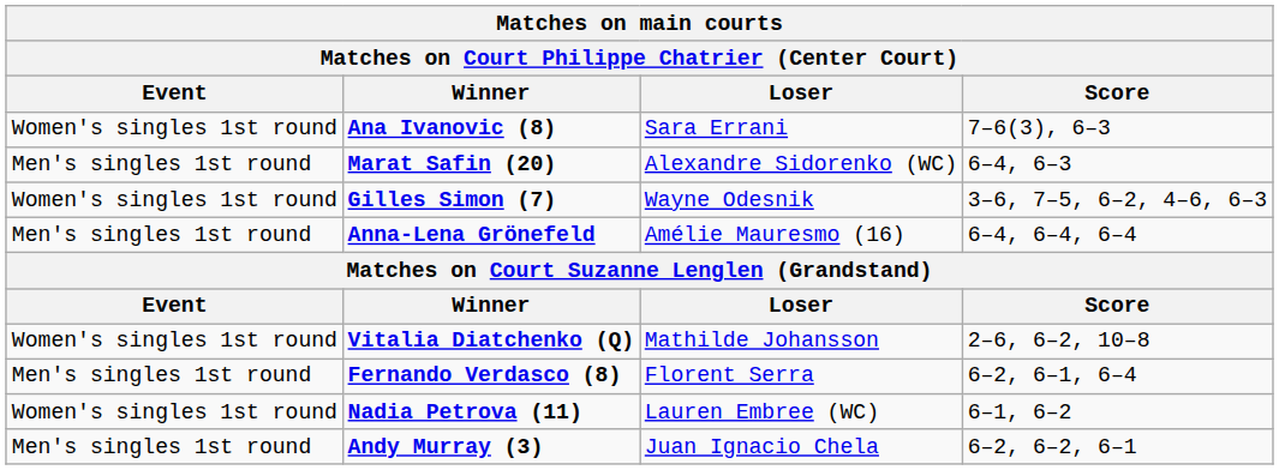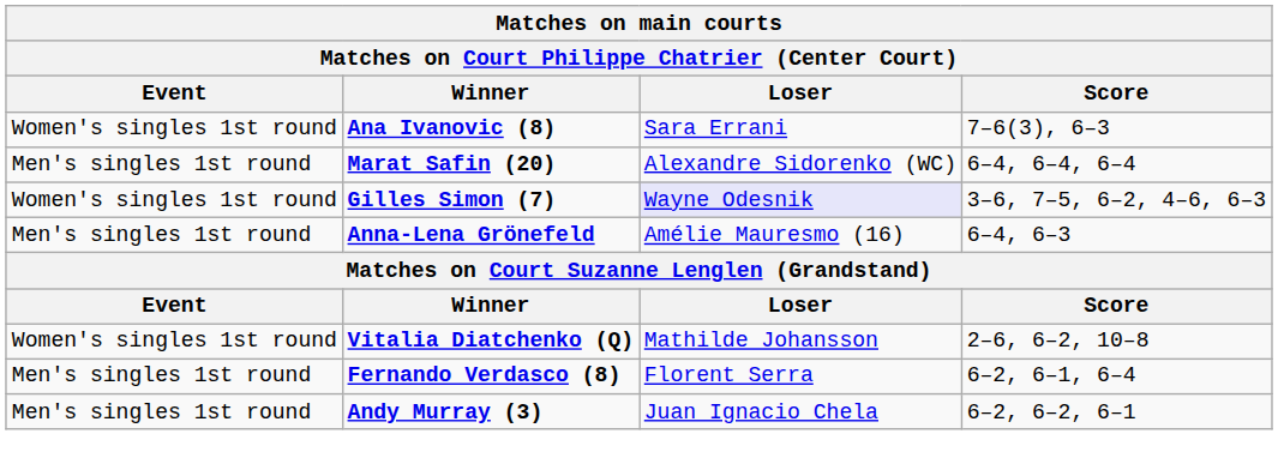 <table class="wikitable collapsible uncollapsed" style="margin:auto;">
 <tr>
 <th colspan="4" style="white-space:nowrap;">Matches on main courts</th>
 </tr>
 <tr>
 <th colspan="4"><strong>Matches on <a href='#'>Court Philippe Chatrier</a> (Center Court)</strong></th>
 </tr>
 <tr>
 <th>Event</th>
 <th>Winner</th>
 <th>Loser</th>
 <th>Score</th>
 </tr>
 <tr>
 <td>Women's singles 1st round</td>
 <td><strong> <a href='#'>Ana Ivanovic</a> (8)</strong></td>
 <td> <a href='#'>Sara Errani</a></td>
 <td>7–6(3), 6–3</td>
 </tr>
 <tr>
 <td>Men's singles 1st round</td>
 <td> <strong><a href='#'>Marat Safin</a> (20)</strong></td>
 <td> <a href='#'>Alexandre Sidorenko</a> (WC)</td>
-<td>6–4, 6–3</td>
+<td>6–4, 6–4, 6–4</td>
 </tr>
 <tr>
 <td>Women's singles 1st round</td>
 <td><strong> <a href='#'>Gilles Simon</a> (7)</strong></td>
-<td> <a href='#'>Wayne Odesnik</a></td>
+<td style="background: lavender;"> <a href='#'>Wayne Odesnik</a></td>
 <td>3–6, 7–5, 6–2, 4–6, 6–3</td>
 </tr>
 <tr>
 <td>Men's singles 1st round</td>
 <td><strong> <a href='#'>Anna-Lena Grönefeld</a></strong></td>
 <td> <a href='#'>Amélie Mauresmo</a> (16)</td>
-<td>6–4, 6–4, 6–4</td>
+<td>6–4, 6–3</td>
 </tr>
 <tr>
 <th colspan="4"><strong>Matches on <a href='#'>Court Suzanne Lenglen</a> (Grandstand)</strong></th>
 </tr>
 <tr>
 <th>Event</th>
 <th>Winner</th>
 <th>Loser</th>
 <th>Score</th>
 </tr>
 <tr>
 <td>Women's singles 1st round</td>
 <td><strong> <a href='#'>Vitalia Diatchenko</a> (Q)</strong></td>
 <td> <a href='#'>Mathilde Johansson</a></td>
 <td>2–6, 6–2, 10–8</td>
 </tr>
 <tr>
 <td>Men's singles 1st round</td>
 <td><strong> <a href='#'>Fernando Verdasco</a> (8)</strong></td>
 <td> <a href='#'>Florent Serra</a></td>
 <td>6–2, 6–1, 6–4</td>
 </tr>
 <tr>
-<td>Women's singles 1st round</td>
-<td><strong> <a href='#'>Nadia Petrova</a> (11)</strong></td>
-<td> <a href='#'>Lauren Embree</a> (WC)</td>
-<td>6–1, 6–2</td>
-</tr>
-<tr>
 <td>Men's singles 1st round</td>
 <td><strong> <a href='#'>Andy Murray</a> (3)</strong></td>
 <td> <a href='#'>Juan Ignacio Chela</a></td>
 <td>6–2, 6–2, 6–1</td>
 </tr>
 </table>
